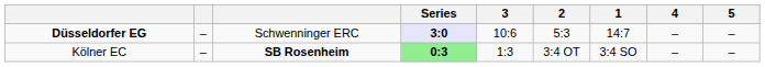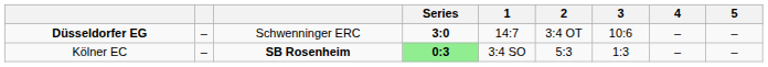 <table class="wikitable" width="80%">
 <tr style="background-color:#c0c0c0;">
 <th style="width:25%;"></th>
 <th style="width:2.5%;"></th>
 <th style="width:25%;"></th>
 <th style="width:10%;">Series</th>
+<th style="width:7.5%;">1</th>
+<th style="width:7.5%;">2</th>
 <th style="width:7.5%;">3</th>
-<th style="width:7.5%;">2</th>
-<th style="width:7.5%;">1</th>
 <th style="width:7.5%;">4</th>
 <th style="width:7.5%;">5</th>
 </tr>
 <tr align="center">
 <td><strong>Düsseldorfer EG</strong></td>
 <td>–</td>
 <td>Schwenninger ERC</td>
-<td style="background: lavender;"><strong>3:0</strong></td>
+<td><strong>3:0</strong></td>
+<td>14:7</td>
+<td>3:4 OT</td>
 <td>10:6</td>
-<td>5:3</td>
-<td>14:7</td>
 <td>–</td>
 <td>–</td>
 </tr>
 <tr align="center">
 <td>Kölner EC</td>
 <td>–</td>
 <td><strong>SB Rosenheim</strong></td>
 <td style="background: lightgreen;"><strong>0:3</strong></td>
+<td>3:4 SO</td>
+<td>5:3</td>
 <td>1:3</td>
-<td>3:4 OT</td>
-<td>3:4 SO</td>
 <td>–</td>
 <td>–</td>
 </tr>
 </table>
